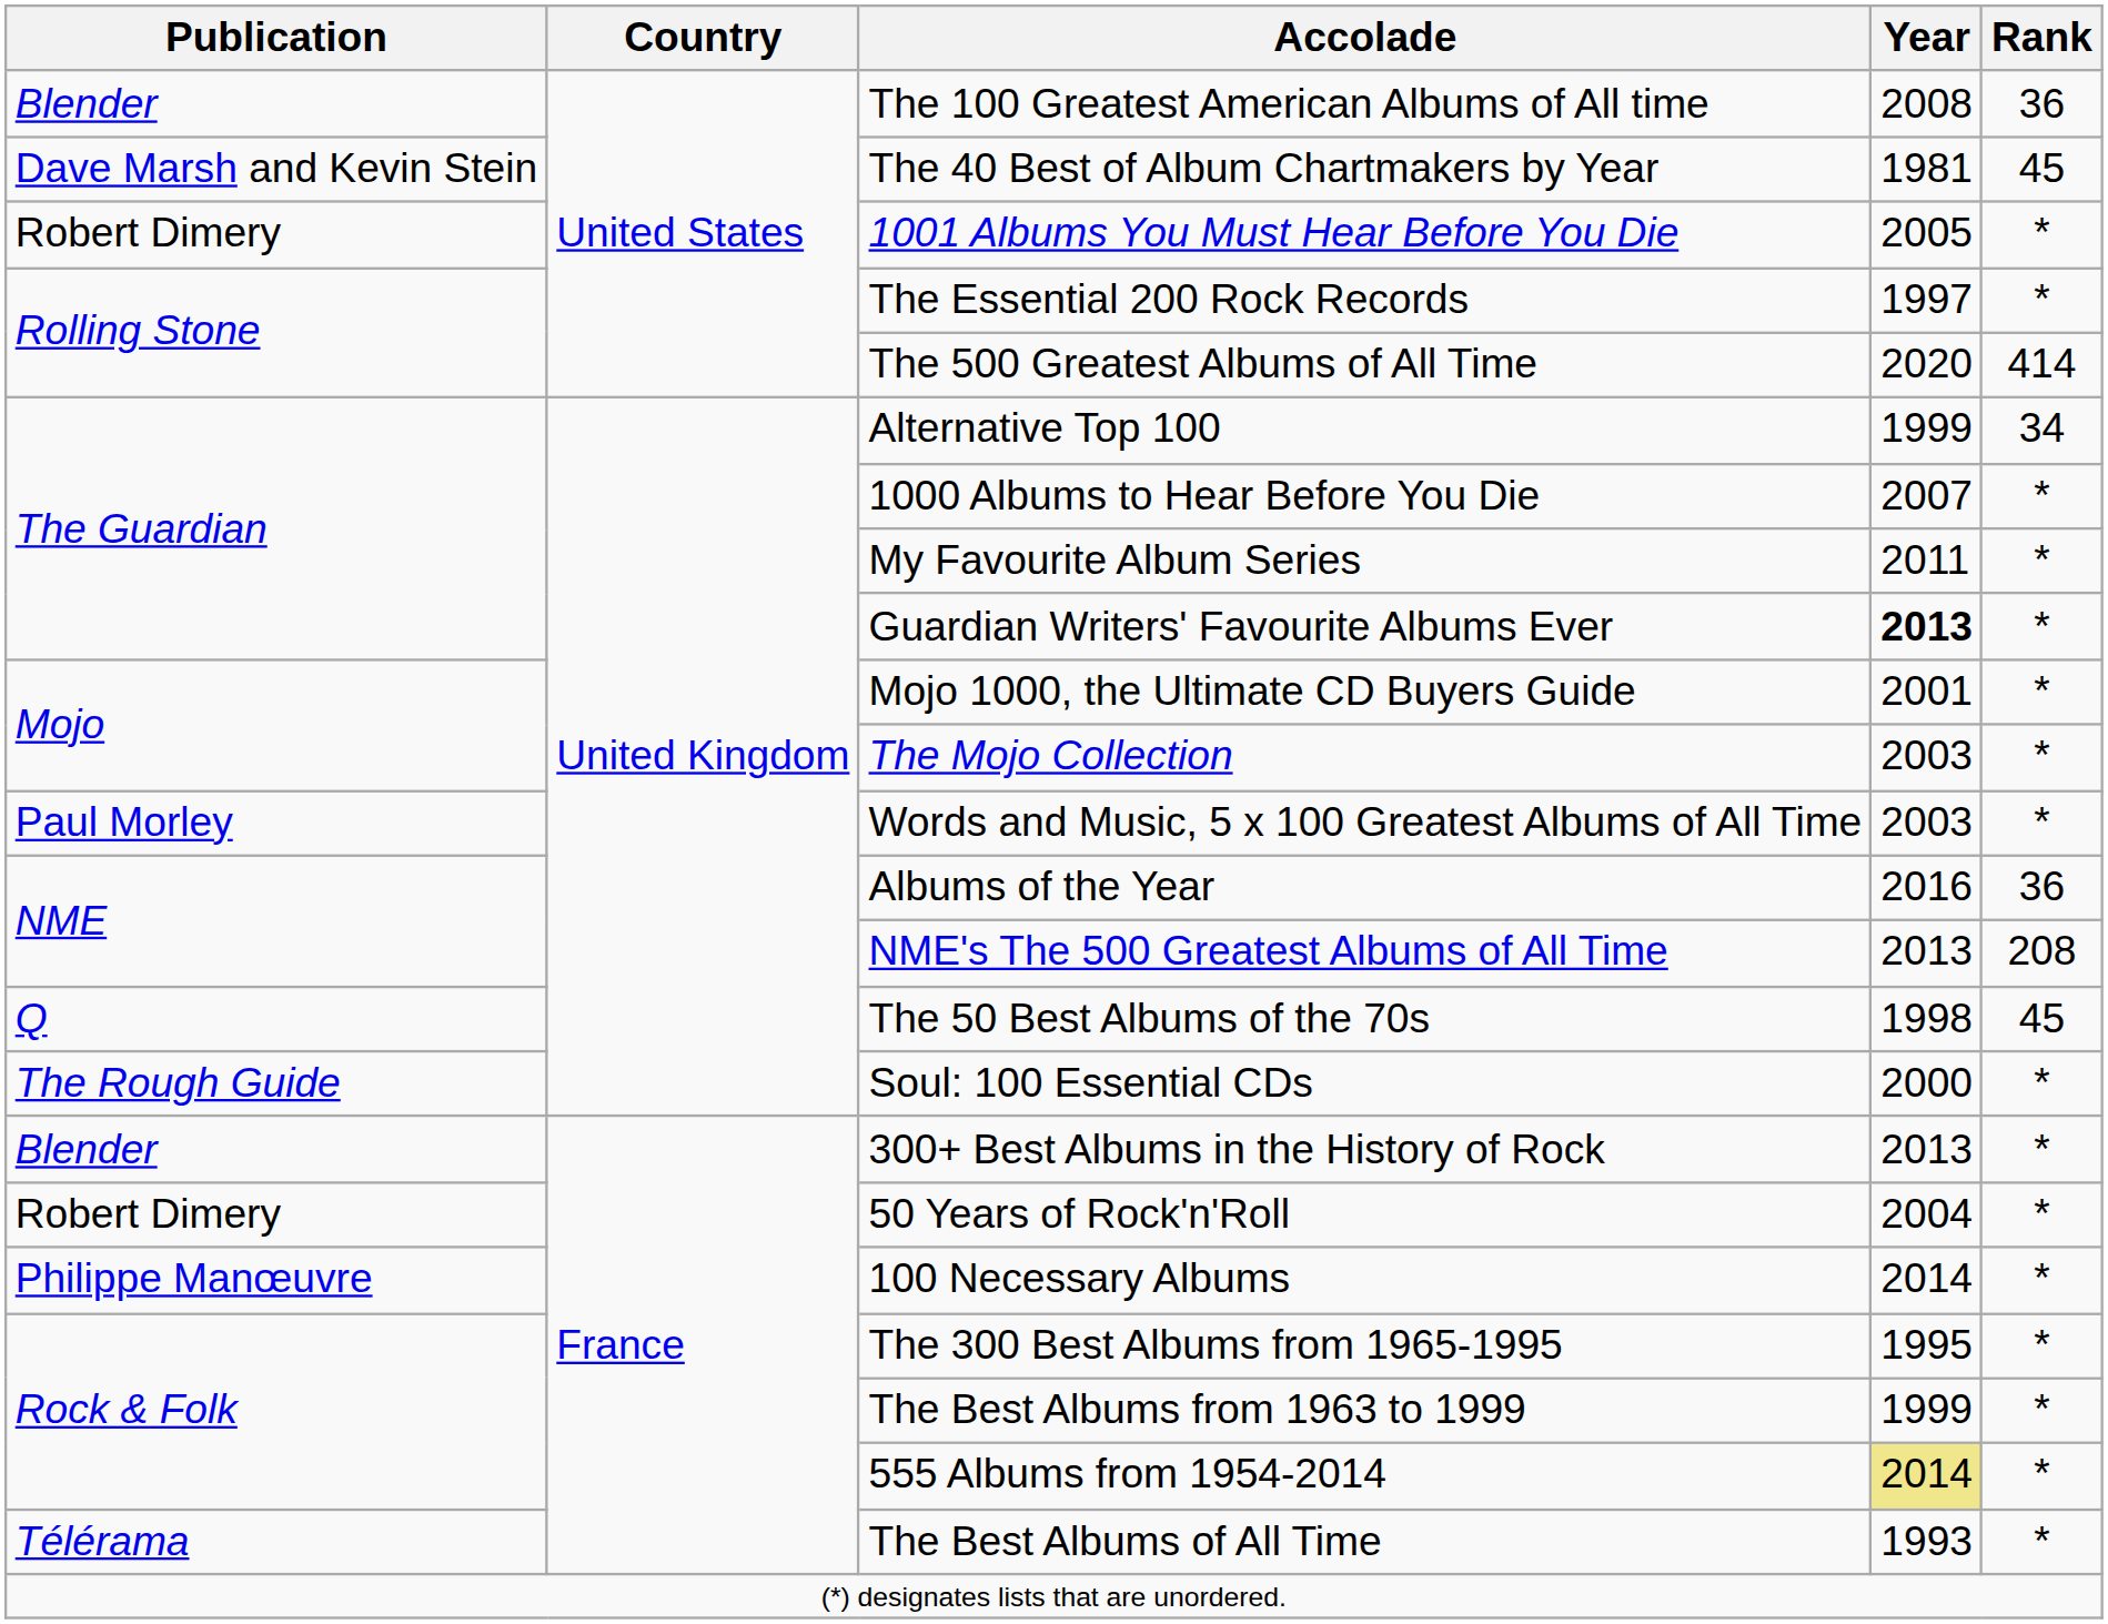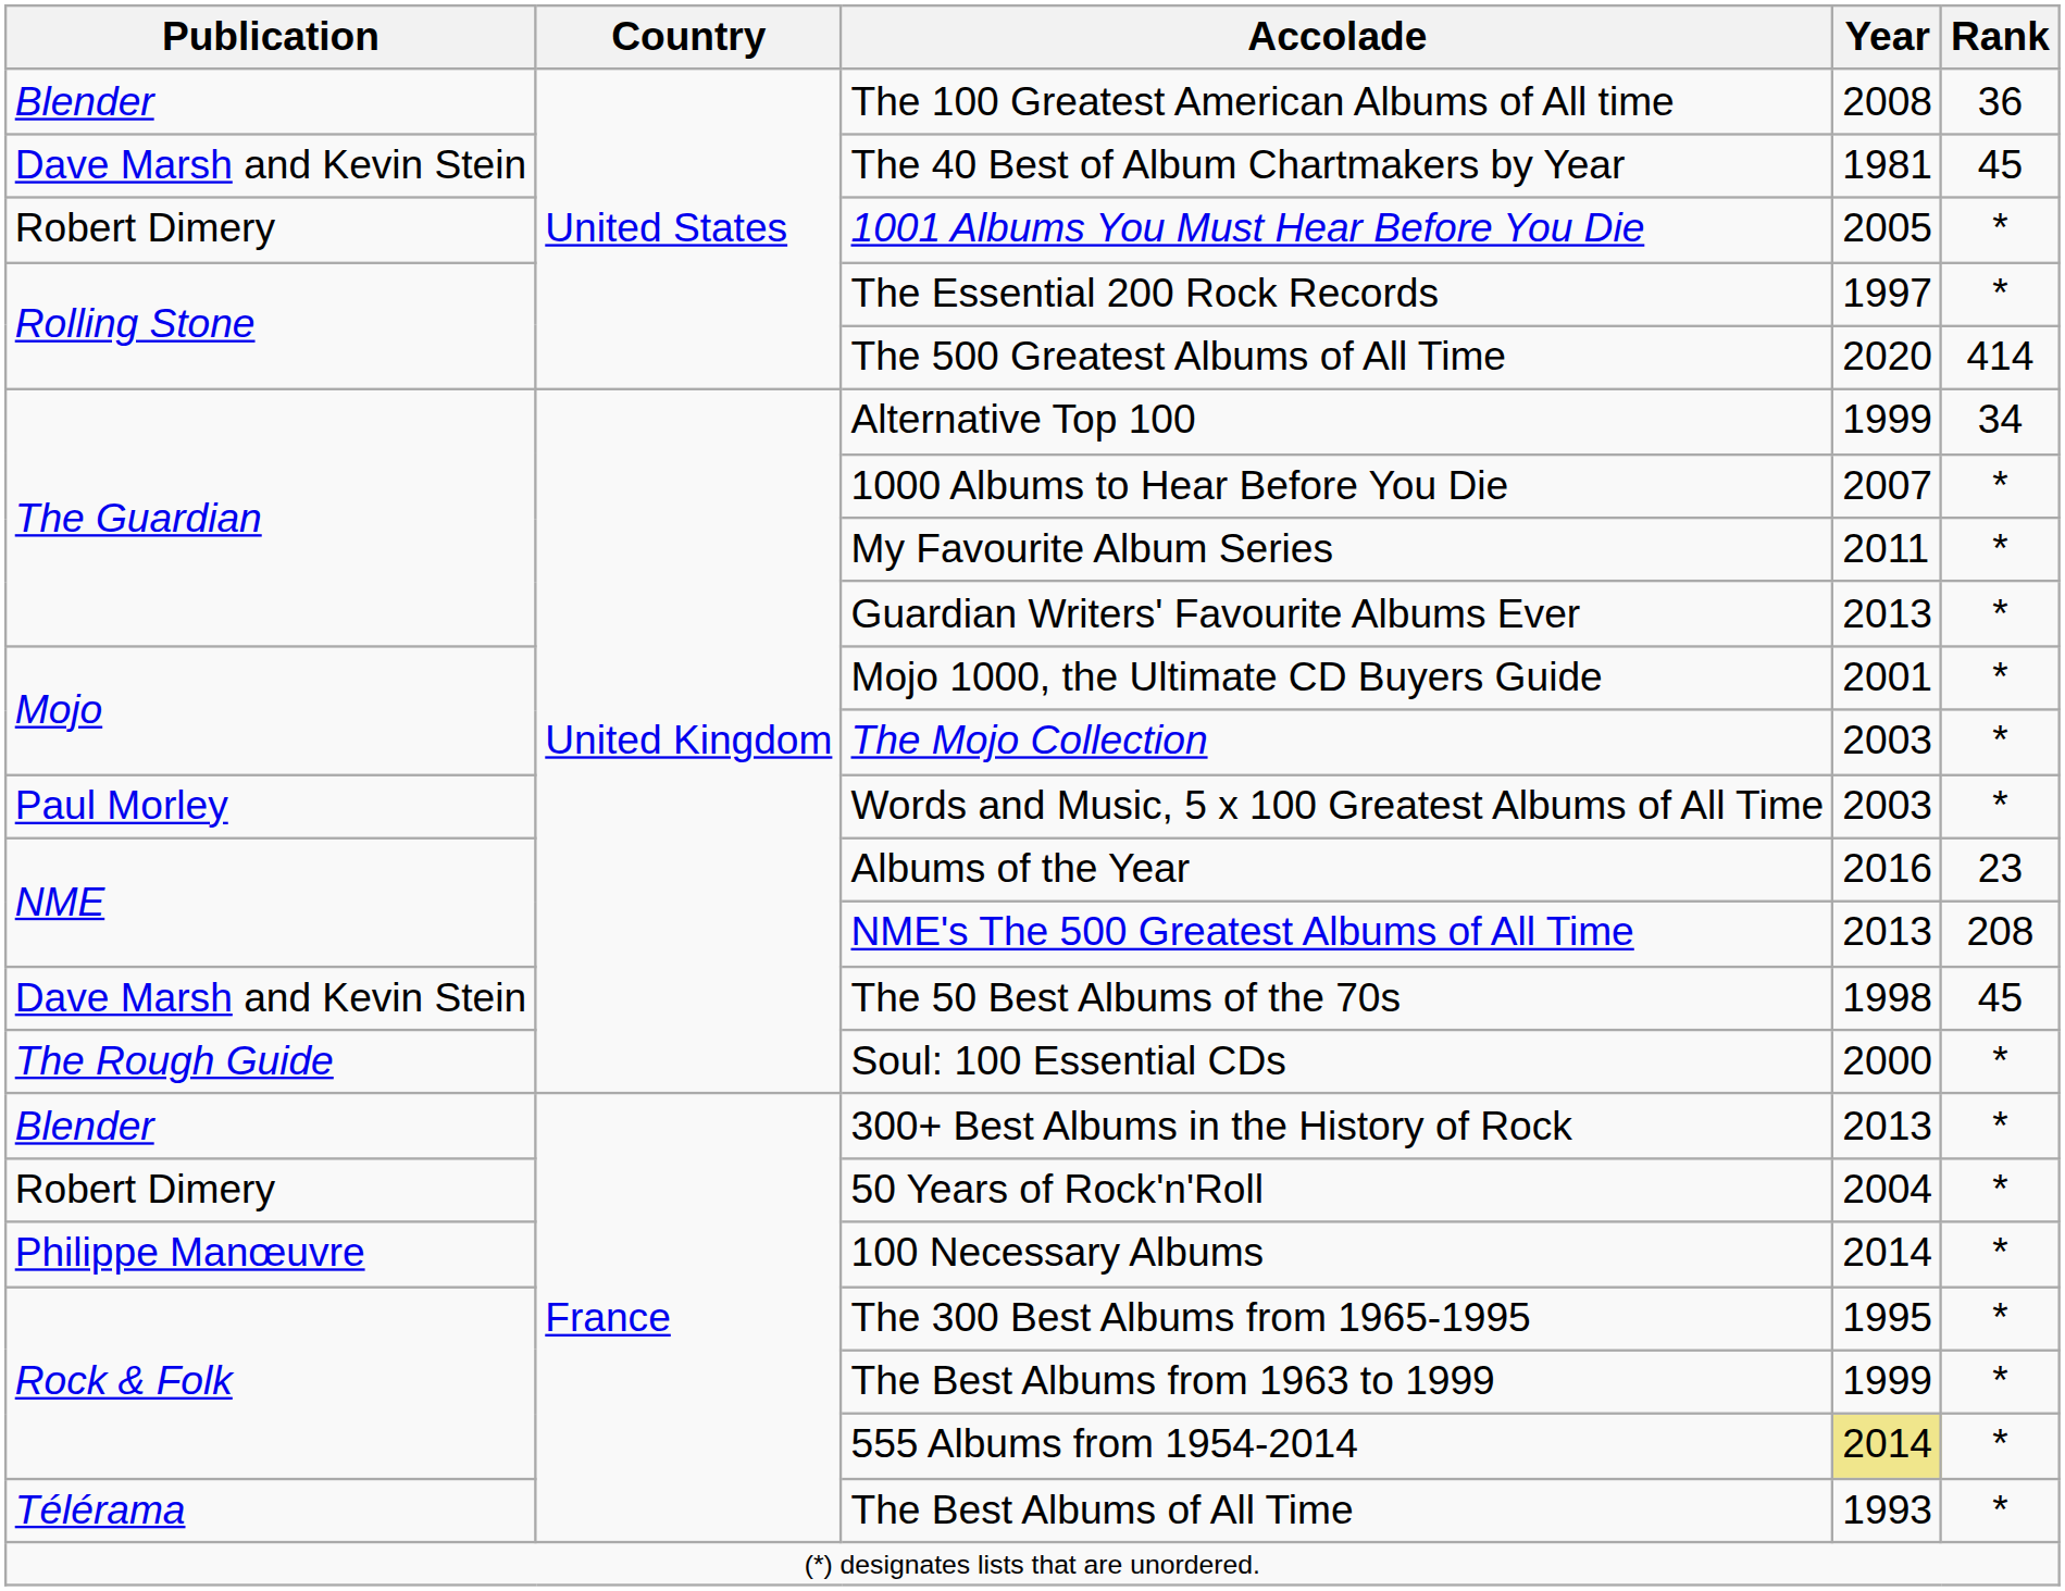 <table class="wikitable">
 <tr>
 <th>Publication</th>
 <th>Country</th>
 <th>Accolade</th>
 <th>Year</th>
 <th>Rank</th>
 </tr>
 <tr>
 <td><em><a href='#'>Blender</a></em></td>
 <td rowspan=5><a href='#'>United States</a></td>
 <td>The 100 Greatest American Albums of All time</td>
 <td>2008</td>
 <td style="text-align:center;">36</td>
 </tr>
 <tr>
 <td><a href='#'>Dave Marsh</a> and Kevin Stein</td>
 <td>The 40 Best of Album Chartmakers by Year </td>
 <td>1981</td>
 <td style="text-align:center;">45</td>
 </tr>
 <tr>
 <td>Robert Dimery</td>
 <td><em><a href='#'>1001 Albums You Must Hear Before You Die</a></em></td>
 <td>2005</td>
 <td style="text-align:center;">*</td>
 </tr>
 <tr>
 <td rowspan=2><em><a href='#'>Rolling Stone</a></em></td>
 <td>The Essential 200 Rock Records</td>
 <td>1997</td>
 <td style="text-align:center;">*</td>
 </tr>
 <tr>
 <td>The 500 Greatest Albums of All Time</td>
 <td>2020</td>
 <td style="text-align:center;">414</td>
 </tr>
 <tr>
 <td rowspan=4><em><a href='#'>The Guardian</a></em></td>
 <td rowspan=11><a href='#'>United Kingdom</a></td>
 <td>Alternative Top 100</td>
 <td>1999</td>
 <td style="text-align:center;">34</td>
 </tr>
 <tr>
 <td>1000 Albums to Hear Before You Die</td>
 <td>2007</td>
 <td style="text-align:center;">*</td>
 </tr>
 <tr>
 <td>My Favourite Album Series</td>
 <td>2011</td>
 <td style="text-align:center;">*</td>
 </tr>
 <tr>
 <td>Guardian Writers' Favourite Albums Ever</td>
-<td><strong>2013</strong></td>
+<td>2013</td>
 <td style="text-align:center;">*</td>
 </tr>
 <tr>
 <td rowspan=2><em><a href='#'>Mojo</a></em></td>
 <td>Mojo 1000, the Ultimate CD Buyers Guide</td>
 <td>2001</td>
 <td style="text-align:center;">*</td>
 </tr>
 <tr>
 <td><em><a href='#'>The Mojo Collection</a></em></td>
 <td>2003</td>
 <td style="text-align:center;">*</td>
 </tr>
 <tr>
 <td><a href='#'>Paul Morley</a></td>
 <td>Words and Music, 5 x 100 Greatest Albums of All Time</td>
 <td>2003</td>
 <td style="text-align:center;">*</td>
 </tr>
 <tr>
 <td rowspan=2><em><a href='#'>NME</a></em></td>
 <td>Albums of the Year</td>
 <td>2016</td>
-<td style="text-align:center;">36</td>
+<td style="text-align:center;">23</td>
 </tr>
 <tr>
 <td><a href='#'>NME's The 500 Greatest Albums of All Time</a></td>
 <td>2013</td>
 <td style="text-align:center;">208</td>
 </tr>
 <tr>
-<td><em><a href='#'>Q</a></em></td>
+<td><a href='#'>Dave Marsh</a> and Kevin Stein</td>
 <td>The 50 Best Albums of the 70s</td>
 <td>1998</td>
 <td style="text-align:center;">45</td>
 </tr>
 <tr>
 <td><em><a href='#'>The Rough Guide</a></em></td>
 <td>Soul: 100 Essential CDs</td>
 <td>2000</td>
 <td style="text-align:center;">*</td>
 </tr>
 <tr>
 <td><em><a href='#'>Blender</a></em></td>
 <td rowspan=7><a href='#'>France</a></td>
 <td>300+ Best Albums in the History of Rock</td>
 <td>2013</td>
 <td style="text-align:center;">*</td>
 </tr>
 <tr>
 <td>Robert Dimery</td>
 <td>50 Years of Rock'n'Roll</td>
 <td>2004</td>
 <td style="text-align:center;">*</td>
 </tr>
 <tr>
 <td><a href='#'>Philippe Manœuvre</a></td>
 <td>100 Necessary Albums</td>
 <td>2014</td>
 <td style="text-align:center;">*</td>
 </tr>
 <tr>
 <td rowspan=3><em><a href='#'>Rock & Folk</a></em></td>
 <td>The 300 Best Albums from 1965-1995</td>
 <td>1995</td>
 <td style="text-align:center;">*</td>
 </tr>
 <tr>
 <td>The Best Albums from 1963 to 1999</td>
 <td>1999</td>
 <td style="text-align:center;">*</td>
 </tr>
 <tr>
 <td>555 Albums from 1954-2014</td>
 <td style="background: khaki;">2014</td>
 <td style="text-align:center;">*</td>
 </tr>
 <tr>
 <td><em><a href='#'>Télérama</a></em></td>
 <td>The Best Albums of All Time</td>
 <td>1993</td>
 <td style="text-align:center;">*</td>
 </tr>
 <tr>
 <td colspan="7" style="text-align:center; font-size:8pt;">(*) designates lists that are unordered.</td>
 </tr>
 </table>
